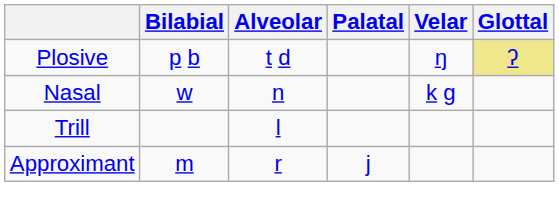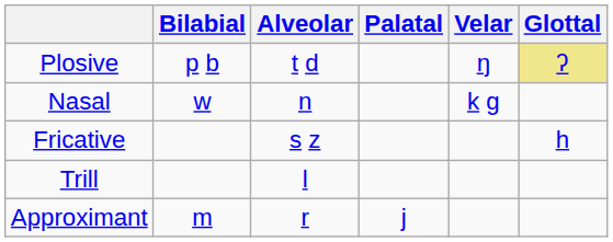 <table class="wikitable" style="text-align:center">
 <tr>
 <th></th>
 <th><a href='#'>Bilabial</a></th>
 <th><a href='#'>Alveolar</a></th>
 <th><a href='#'>Palatal</a></th>
 <th><a href='#'>Velar</a></th>
 <th><a href='#'>Glottal</a></th>
 </tr>
 <tr>
 <td><a href='#'>Plosive</a></td>
 <td><a href='#'>p</a> <a href='#'>b</a></td>
 <td><a href='#'>t</a> <a href='#'>d</a></td>
 <td></td>
 <td><a href='#'>ŋ</a></td>
 <td style="background: khaki;"><a href='#'>ʔ</a></td>
 </tr>
 <tr>
 <td><a href='#'>Nasal</a></td>
 <td><a href='#'>w</a></td>
 <td><a href='#'>n</a></td>
 <td></td>
 <td><a href='#'>k</a> <a href='#'>ɡ</a></td>
 <td></td>
 </tr>
 <tr>
+<td><a href='#'>Fricative</a></td>
+<td></td>
+<td><a href='#'>s</a> <a href='#'>z</a></td>
+<td></td>
+<td></td>
+<td><a href='#'>h</a></td>
+</tr>
+<tr>
 <td><a href='#'>Trill</a></td>
 <td></td>
 <td><a href='#'>l</a></td>
 <td></td>
 <td></td>
 <td></td>
 </tr>
 <tr>
 <td><a href='#'>Approximant</a></td>
 <td><a href='#'>m</a></td>
 <td><a href='#'>r</a></td>
 <td><a href='#'>j</a></td>
 <td></td>
 <td></td>
 </tr>
 </table>
